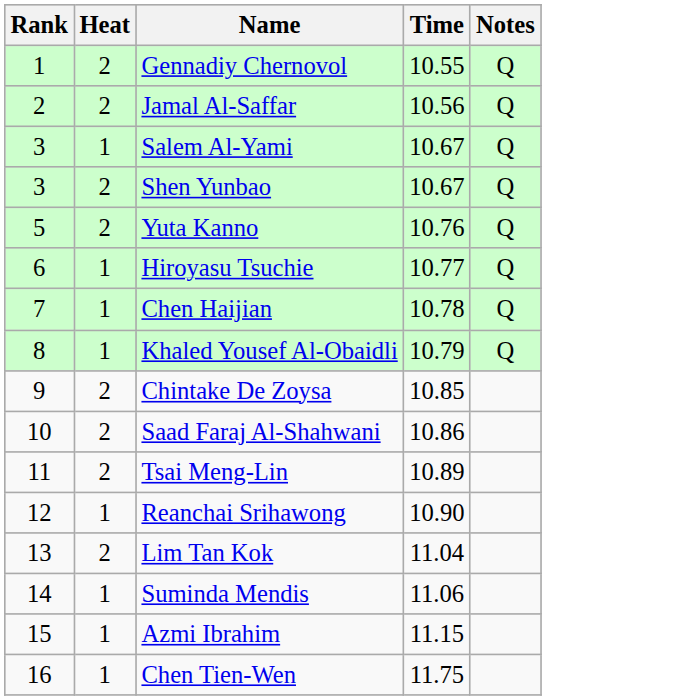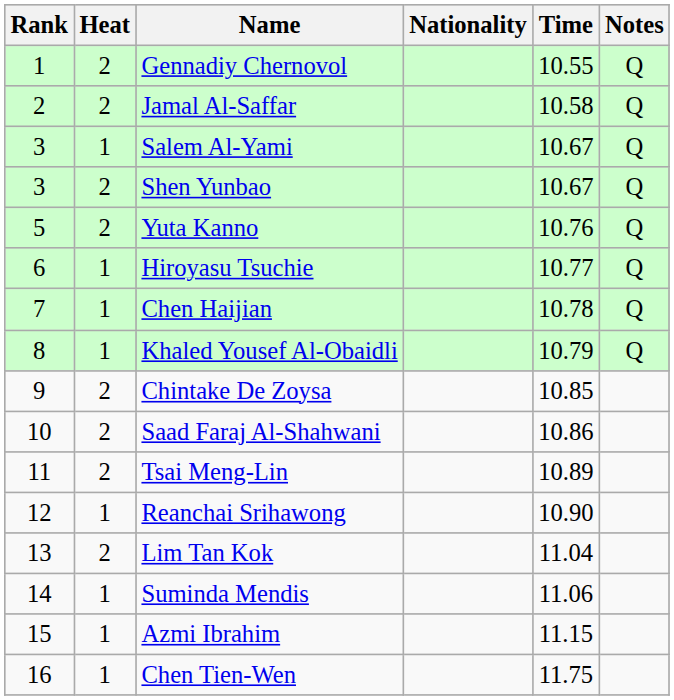 <table class="wikitable sortable" style="text-align:center; font-size:95%">
 <tr>
 <th>Rank</th>
 <th>Heat</th>
 <th>Name</th>
+<th>Nationality</th>
 <th>Time</th>
 <th>Notes</th>
 </tr>
 <tr bgcolor=ccffcc>
 <td>1</td>
 <td>2</td>
 <td align=left><a href='#'>Gennadiy Chernovol</a></td>
+<td align=left></td>
 <td>10.55</td>
 <td>Q</td>
 </tr>
 <tr bgcolor=ccffcc>
 <td>2</td>
 <td>2</td>
 <td align=left><a href='#'>Jamal Al-Saffar</a></td>
-<td>10.56</td>
+<td align=left></td>
+<td>10.58</td>
 <td>Q</td>
 </tr>
 <tr bgcolor=ccffcc>
 <td>3</td>
 <td>1</td>
 <td align=left><a href='#'>Salem Al-Yami</a></td>
+<td align=left></td>
 <td>10.67</td>
 <td>Q</td>
 </tr>
 <tr bgcolor=ccffcc>
 <td>3</td>
 <td>2</td>
 <td align=left><a href='#'>Shen Yunbao</a></td>
+<td align=left></td>
 <td>10.67</td>
 <td>Q</td>
 </tr>
 <tr bgcolor=ccffcc>
 <td>5</td>
 <td>2</td>
 <td align=left><a href='#'>Yuta Kanno</a></td>
+<td align=left></td>
 <td>10.76</td>
 <td>Q</td>
 </tr>
 <tr bgcolor=ccffcc>
 <td>6</td>
 <td>1</td>
 <td align=left><a href='#'>Hiroyasu Tsuchie</a></td>
+<td align=left></td>
 <td>10.77</td>
 <td>Q</td>
 </tr>
 <tr bgcolor=ccffcc>
 <td>7</td>
 <td>1</td>
 <td align=left><a href='#'>Chen Haijian</a></td>
+<td align=left></td>
 <td>10.78</td>
 <td>Q</td>
 </tr>
 <tr bgcolor=ccffcc>
 <td>8</td>
 <td>1</td>
 <td align=left><a href='#'>Khaled Yousef Al-Obaidli</a></td>
+<td align=left></td>
 <td>10.79</td>
 <td>Q</td>
 </tr>
 <tr>
 <td>9</td>
 <td>2</td>
 <td align=left><a href='#'>Chintake De Zoysa</a></td>
+<td align=left></td>
 <td>10.85</td>
 <td></td>
 </tr>
 <tr>
 <td>10</td>
 <td>2</td>
 <td align=left><a href='#'>Saad Faraj Al-Shahwani</a></td>
+<td align=left></td>
 <td>10.86</td>
 <td></td>
 </tr>
 <tr>
 <td>11</td>
 <td>2</td>
 <td align=left><a href='#'>Tsai Meng-Lin</a></td>
+<td align=left></td>
 <td>10.89</td>
 <td></td>
 </tr>
 <tr>
 <td>12</td>
 <td>1</td>
 <td align=left><a href='#'>Reanchai Srihawong</a></td>
+<td align=left></td>
 <td>10.90</td>
 <td></td>
 </tr>
 <tr>
 <td>13</td>
 <td>2</td>
 <td align=left><a href='#'>Lim Tan Kok</a></td>
+<td align=left></td>
 <td>11.04</td>
 <td></td>
 </tr>
 <tr>
 <td>14</td>
 <td>1</td>
 <td align=left><a href='#'>Suminda Mendis</a></td>
+<td align=left></td>
 <td>11.06</td>
 <td></td>
 </tr>
 <tr>
 <td>15</td>
 <td>1</td>
 <td align=left><a href='#'>Azmi Ibrahim</a></td>
+<td align=left></td>
 <td>11.15</td>
 <td></td>
 </tr>
 <tr>
 <td>16</td>
 <td>1</td>
 <td align=left><a href='#'>Chen Tien-Wen</a></td>
+<td align=left></td>
 <td>11.75</td>
 <td></td>
 </tr>
 </table>
